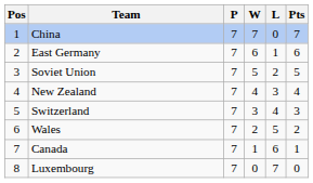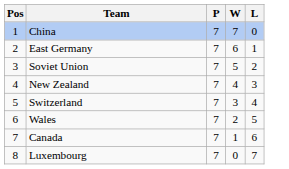 <table class="wikitable" style="font-size: 100%">
 <tr>
 <th width=15>Pos</th>
 <th width=250>Team</th>
 <th width=20>P</th>
 <th width=20>W</th>
 <th width=20>L</th>
-<th width=20>Pts</th>
 </tr>
 <tr align=center style="background: #b2ccf4;">
 <td>1</td>
 <td align="left"> China</td>
 <td>7</td>
 <td>7</td>
 <td>0</td>
-<td>7</td>
 </tr>
 <tr align=center>
 <td>2</td>
 <td align="left"> East Germany</td>
 <td>7</td>
 <td>6</td>
 <td>1</td>
-<td>6</td>
 </tr>
 <tr align=center>
 <td>3</td>
 <td align="left"> Soviet Union</td>
 <td>7</td>
 <td>5</td>
 <td>2</td>
-<td>5</td>
 </tr>
 <tr align=center>
 <td>4</td>
 <td align="left"> New Zealand</td>
 <td>7</td>
 <td>4</td>
 <td>3</td>
-<td>4</td>
 </tr>
 <tr align=center>
 <td>5</td>
 <td align="left"> Switzerland</td>
 <td>7</td>
 <td>3</td>
 <td>4</td>
-<td>3</td>
 </tr>
 <tr align=center>
 <td>6</td>
 <td align="left"> Wales</td>
 <td>7</td>
 <td>2</td>
 <td>5</td>
-<td>2</td>
 </tr>
 <tr align=center>
 <td>7</td>
 <td align="left"> Canada</td>
 <td>7</td>
 <td>1</td>
 <td>6</td>
-<td>1</td>
 </tr>
 <tr align=center>
 <td>8</td>
 <td align="left"> Luxembourg</td>
 <td>7</td>
 <td>0</td>
 <td>7</td>
-<td>0</td>
 </tr>
 </table>
